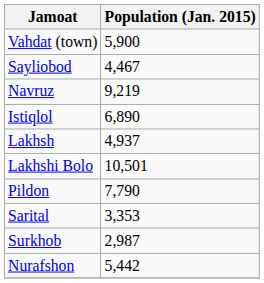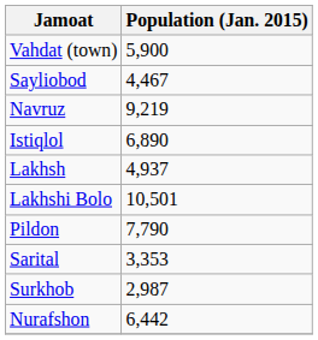 <table class="wikitable sortable">
 <tr>
 <th>Jamoat</th>
 <th>Population (Jan. 2015)</th>
 </tr>
 <tr>
 <td><a href='#'>Vahdat</a> (town)</td>
 <td>5,900</td>
 </tr>
 <tr>
 <td><a href='#'>Sayliobod</a></td>
 <td>4,467</td>
 </tr>
 <tr>
 <td><a href='#'>Navruz</a></td>
 <td>9,219</td>
 </tr>
 <tr>
 <td><a href='#'>Istiqlol</a></td>
 <td>6,890</td>
 </tr>
 <tr>
 <td><a href='#'>Lakhsh</a></td>
 <td>4,937</td>
 </tr>
 <tr>
 <td><a href='#'>Lakhshi Bolo</a></td>
 <td>10,501</td>
 </tr>
 <tr>
 <td><a href='#'>Pildon</a></td>
 <td>7,790</td>
 </tr>
 <tr>
 <td><a href='#'>Sarital</a></td>
 <td>3,353</td>
 </tr>
 <tr>
 <td><a href='#'>Surkhob</a></td>
 <td>2,987</td>
 </tr>
 <tr>
 <td><a href='#'>Nurafshon</a></td>
-<td>5,442</td>
+<td>6,442</td>
 </tr>
 <tr>
 </tr>
 </table>
